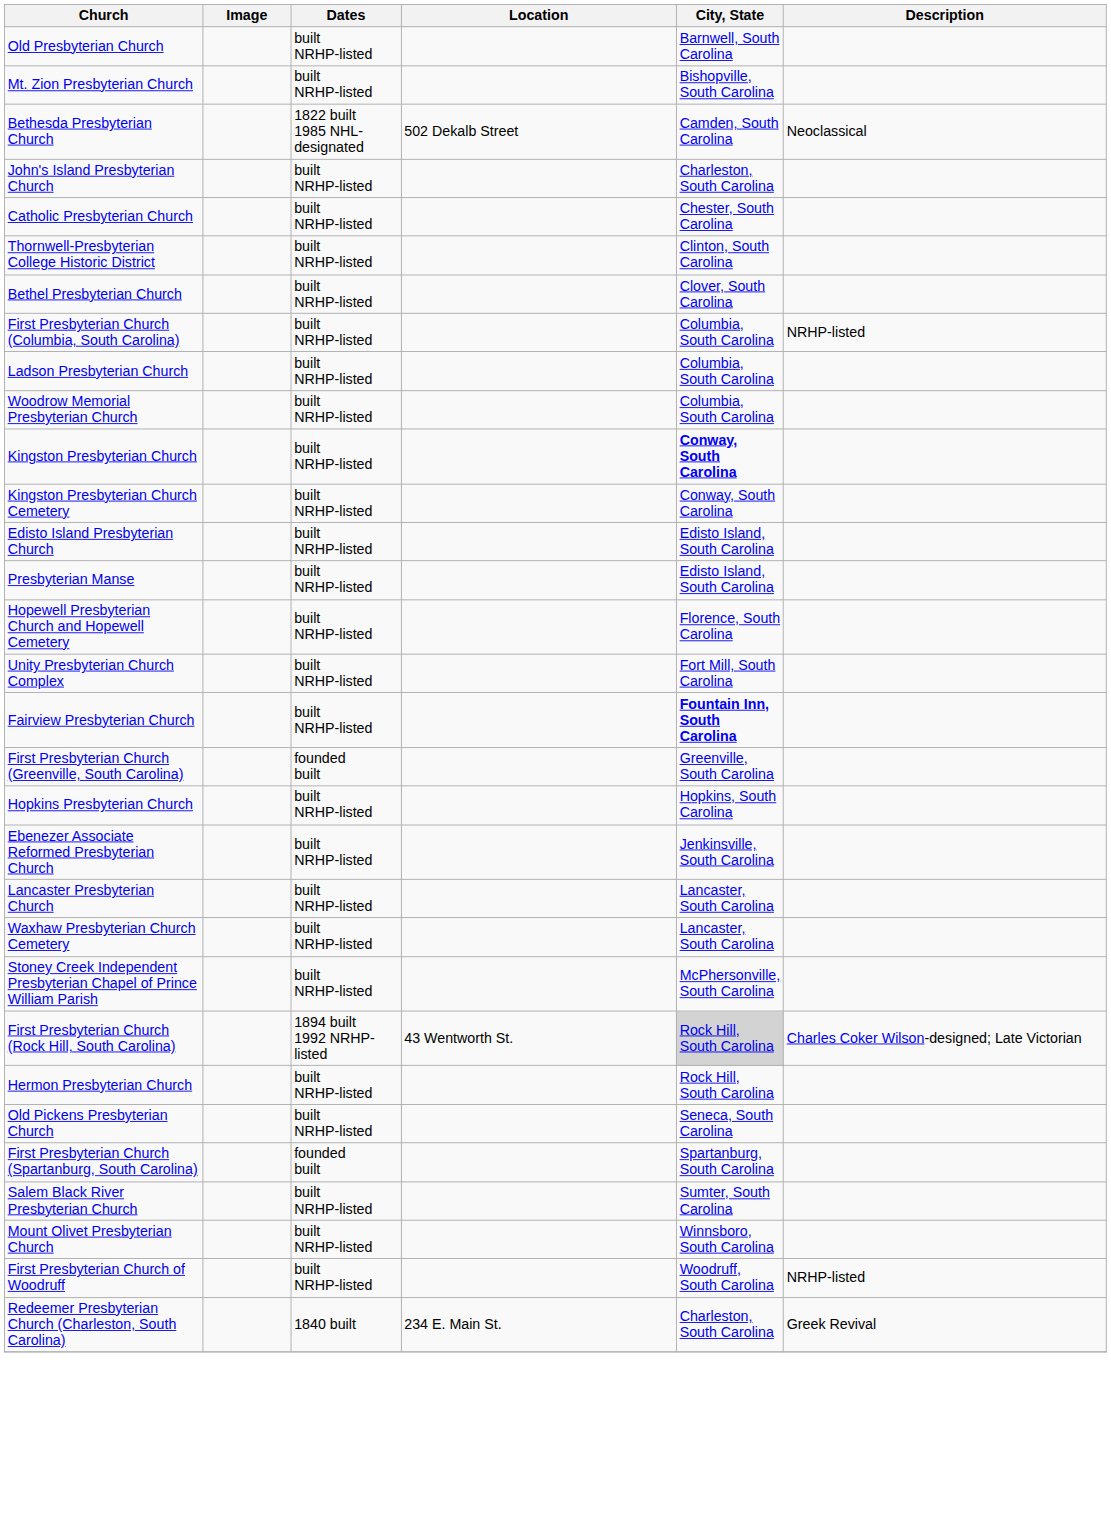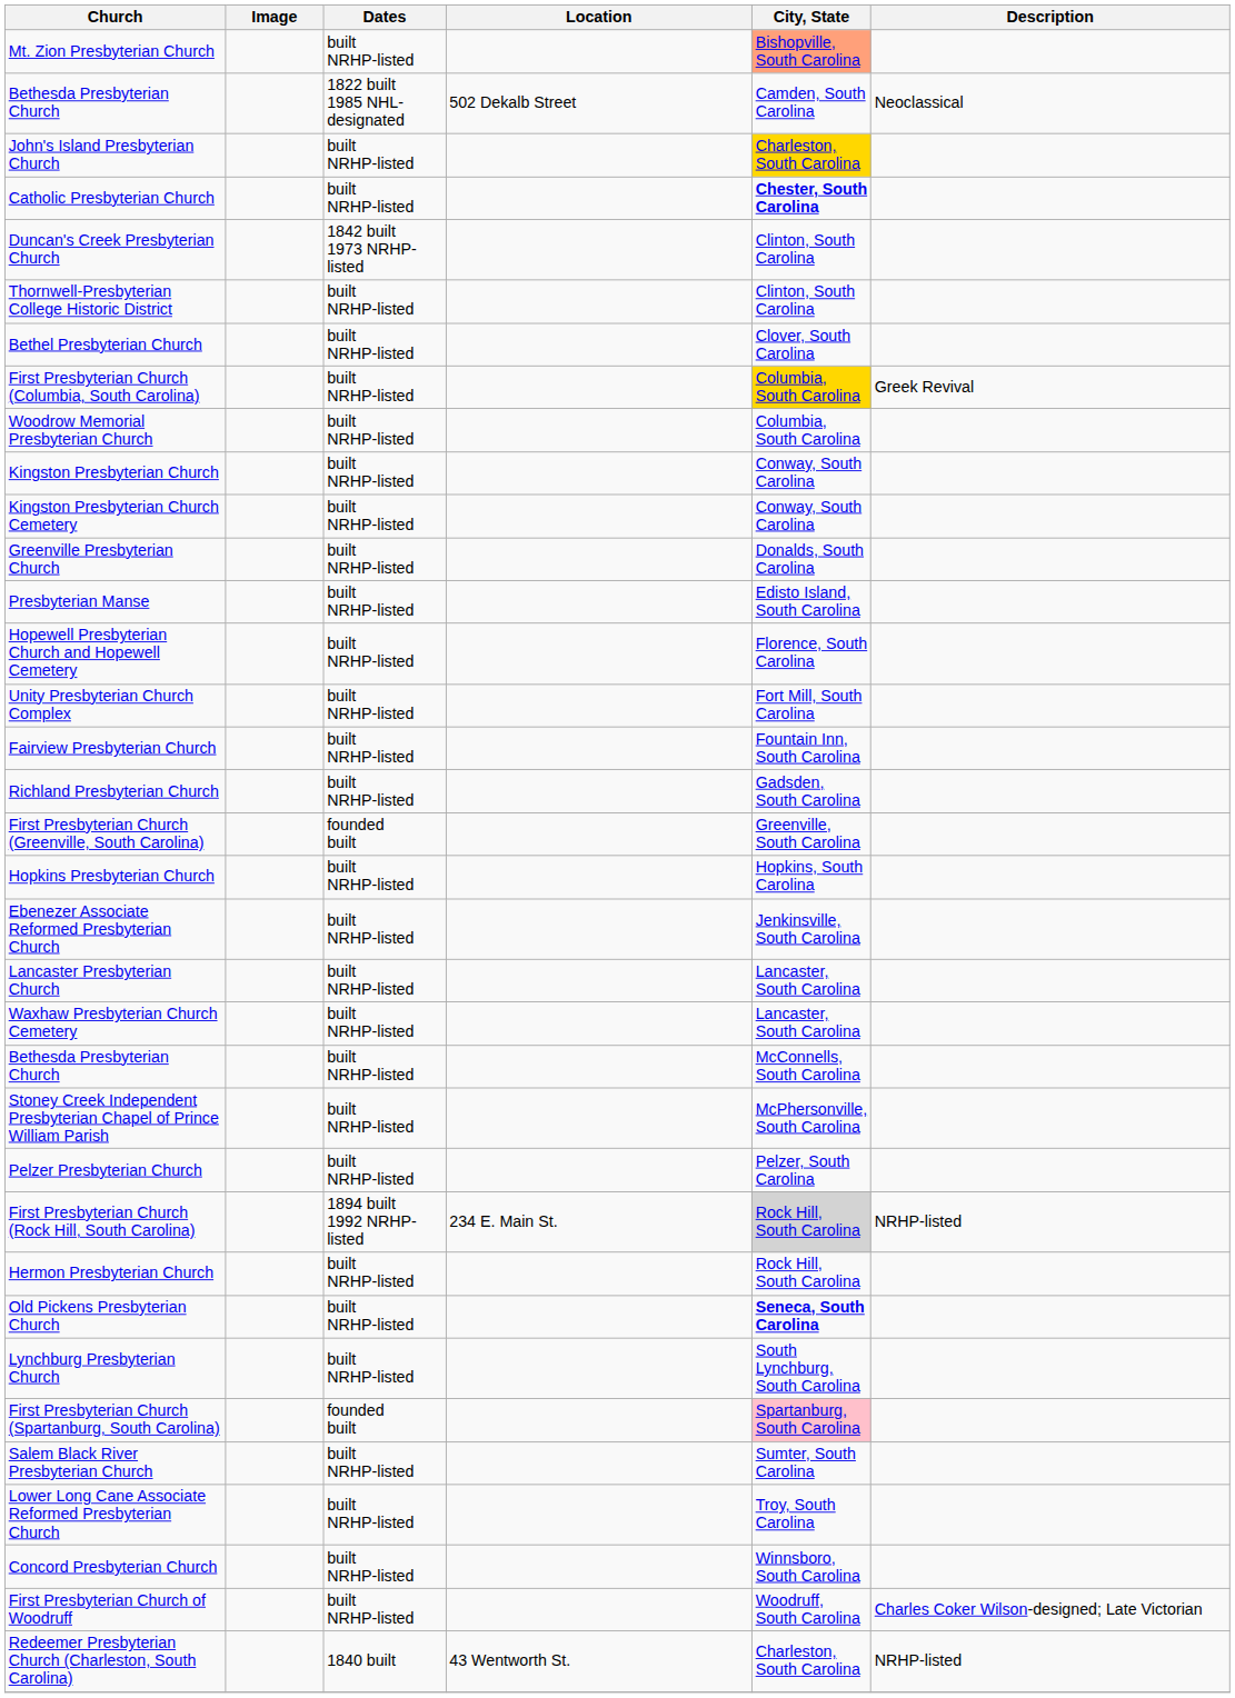 <table class="wikitable sortable" style="width:98%">
 <tr>
 <th width = 18%><strong>Church</strong></th>
 <th width = 8% class="unsortable"><strong>Image</strong></th>
 <th width = 10%><strong>Dates</strong></th>
 <th width = 25%><strong>Location</strong></th>
 <th width = 8%><strong>City, State</strong></th>
 <th class="unsortable"><strong>Description</strong></th>
 </tr>
 <tr>
-<td><a href='#'>Old Presbyterian Church</a></td>
-<td></td>
-<td>built<br> NRHP-listed</td>
-<td></td>
-<td><a href='#'>Barnwell, South Carolina</a></td>
-<td></td>
-</tr>
-<tr>
 <td><a href='#'>Mt. Zion Presbyterian Church</a></td>
 <td></td>
 <td>built<br> NRHP-listed</td>
 <td></td>
-<td><a href='#'>Bishopville, South Carolina</a></td>
+<td style="background: lightsalmon;"><a href='#'>Bishopville, South Carolina</a></td>
 <td></td>
 </tr>
 <tr>
 <td><a href='#'>Bethesda Presbyterian Church</a></td>
 <td></td>
 <td>1822 built<br> 1985 NHL-designated</td>
 <td>502 Dekalb Street<br><small></small></td>
 <td><a href='#'>Camden, South Carolina</a></td>
 <td>Neoclassical</td>
 </tr>
 <tr>
 <td><a href='#'>John's Island Presbyterian Church</a></td>
 <td></td>
 <td>built<br> NRHP-listed</td>
 <td></td>
-<td><a href='#'>Charleston, South Carolina</a></td>
+<td style="background: gold;"><a href='#'>Charleston, South Carolina</a></td>
 <td></td>
 </tr>
 <tr>
 <td><a href='#'>Catholic Presbyterian Church</a></td>
 <td></td>
 <td>built<br> NRHP-listed</td>
 <td></td>
-<td><a href='#'>Chester, South Carolina</a></td>
+<td><strong><a href='#'>Chester, South Carolina</a></strong></td>
+<td></td>
+</tr>
+<tr>
+<td><a href='#'>Duncan's Creek Presbyterian Church</a></td>
+<td></td>
+<td>1842 built<br>1973 NRHP-listed</td>
+<td><small></small></td>
+<td><a href='#'>Clinton, South Carolina</a></td>
 <td></td>
 </tr>
 <tr>
 <td><a href='#'>Thornwell-Presbyterian College Historic District</a></td>
 <td></td>
 <td>built<br> NRHP-listed</td>
 <td></td>
 <td><a href='#'>Clinton, South Carolina</a></td>
 <td></td>
 </tr>
 <tr>
 <td><a href='#'>Bethel Presbyterian Church</a></td>
 <td></td>
 <td>built<br> NRHP-listed</td>
 <td></td>
 <td><a href='#'>Clover, South Carolina</a></td>
 <td></td>
 </tr>
 <tr>
 <td><a href='#'>First Presbyterian Church (Columbia, South Carolina)</a></td>
 <td></td>
 <td>built<br> NRHP-listed</td>
 <td></td>
-<td><a href='#'>Columbia, South Carolina</a></td>
-<td>NRHP-listed</td>
-</tr>
-<tr>
-<td><a href='#'>Ladson Presbyterian Church</a></td>
-<td></td>
-<td>built<br> NRHP-listed</td>
-<td></td>
-<td><a href='#'>Columbia, South Carolina</a></td>
-<td></td>
+<td style="background: gold;"><a href='#'>Columbia, South Carolina</a></td>
+<td>Greek Revival</td>
 </tr>
 <tr>
 <td><a href='#'>Woodrow Memorial Presbyterian Church</a></td>
 <td></td>
 <td>built<br> NRHP-listed</td>
 <td></td>
 <td><a href='#'>Columbia, South Carolina</a></td>
 <td></td>
 </tr>
 <tr>
 <td><a href='#'>Kingston Presbyterian Church</a></td>
 <td></td>
 <td>built<br> NRHP-listed</td>
 <td></td>
-<td><strong><a href='#'>Conway, South Carolina</a></strong></td>
+<td><a href='#'>Conway, South Carolina</a></td>
 <td></td>
 </tr>
 <tr>
 <td><a href='#'>Kingston Presbyterian Church Cemetery</a></td>
 <td></td>
 <td>built<br> NRHP-listed</td>
 <td></td>
 <td><a href='#'>Conway, South Carolina</a></td>
 <td></td>
 </tr>
 <tr>
-<td><a href='#'>Edisto Island Presbyterian Church</a></td>
+<td><a href='#'>Greenville Presbyterian Church</a></td>
 <td></td>
 <td>built<br> NRHP-listed</td>
 <td></td>
-<td><a href='#'>Edisto Island, South Carolina</a></td>
+<td><a href='#'>Donalds, South Carolina</a></td>
 <td></td>
 </tr>
 <tr>
 <td><a href='#'>Presbyterian Manse</a></td>
 <td></td>
 <td>built<br> NRHP-listed</td>
 <td></td>
 <td><a href='#'>Edisto Island, South Carolina</a></td>
 <td></td>
 </tr>
 <tr>
 <td><a href='#'>Hopewell Presbyterian Church and Hopewell Cemetery</a></td>
 <td></td>
 <td>built<br> NRHP-listed</td>
 <td></td>
 <td><a href='#'>Florence, South Carolina</a></td>
 <td></td>
 </tr>
 <tr>
 <td><a href='#'>Unity Presbyterian Church Complex</a></td>
 <td></td>
 <td>built<br> NRHP-listed</td>
 <td></td>
 <td><a href='#'>Fort Mill, South Carolina</a></td>
 <td></td>
 </tr>
 <tr>
 <td><a href='#'>Fairview Presbyterian Church</a></td>
 <td></td>
 <td>built<br> NRHP-listed</td>
 <td></td>
-<td><strong><a href='#'>Fountain Inn, South Carolina</a></strong></td>
+<td><a href='#'>Fountain Inn, South Carolina</a></td>
+<td></td>
+</tr>
+<tr>
+<td><a href='#'>Richland Presbyterian Church</a></td>
+<td></td>
+<td>built<br> NRHP-listed</td>
+<td></td>
+<td><a href='#'>Gadsden, South Carolina</a></td>
 <td></td>
 </tr>
 <tr>
 <td><a href='#'>First Presbyterian Church (Greenville, South Carolina)</a></td>
 <td></td>
 <td>founded<br> built</td>
 <td></td>
 <td><a href='#'>Greenville, South Carolina</a></td>
 <td></td>
 </tr>
 <tr>
 <td><a href='#'>Hopkins Presbyterian Church</a></td>
 <td></td>
 <td>built<br> NRHP-listed</td>
 <td></td>
 <td><a href='#'>Hopkins, South Carolina</a></td>
 <td></td>
 </tr>
 <tr>
 <td><a href='#'>Ebenezer Associate Reformed Presbyterian Church</a></td>
 <td></td>
 <td>built<br> NRHP-listed</td>
 <td></td>
 <td><a href='#'>Jenkinsville, South Carolina</a></td>
 <td></td>
 </tr>
 <tr>
 <td><a href='#'>Lancaster Presbyterian Church</a></td>
 <td></td>
 <td>built<br> NRHP-listed</td>
 <td></td>
 <td><a href='#'>Lancaster, South Carolina</a></td>
 <td></td>
 </tr>
 <tr>
 <td><a href='#'>Waxhaw Presbyterian Church Cemetery</a></td>
 <td></td>
 <td>built<br> NRHP-listed</td>
 <td></td>
 <td><a href='#'>Lancaster, South Carolina</a></td>
 <td></td>
 </tr>
 <tr>
+<td><a href='#'>Bethesda Presbyterian Church</a></td>
+<td></td>
+<td>built<br> NRHP-listed</td>
+<td></td>
+<td><a href='#'>McConnells, South Carolina</a></td>
+<td></td>
+</tr>
+<tr>
 <td><a href='#'>Stoney Creek Independent Presbyterian Chapel of Prince William Parish</a></td>
 <td></td>
 <td>built<br> NRHP-listed</td>
 <td></td>
 <td><a href='#'>McPhersonville, South Carolina</a></td>
 <td></td>
 </tr>
 <tr>
+<td><a href='#'>Pelzer Presbyterian Church</a></td>
+<td></td>
+<td>built<br> NRHP-listed</td>
+<td></td>
+<td><a href='#'>Pelzer, South Carolina</a></td>
+<td></td>
+</tr>
+<tr>
 <td><a href='#'>First Presbyterian Church (Rock Hill, South Carolina)</a></td>
 <td></td>
 <td>1894 built<br>1992 NRHP-listed</td>
-<td>43 Wentworth St.<br></td>
+<td>234 E. Main St.<br><small></small></td>
 <td style="background: lightgrey;"><a href='#'>Rock Hill, South Carolina</a></td>
-<td><a href='#'>Charles Coker Wilson</a>-designed; Late Victorian</td>
+<td>NRHP-listed</td>
 </tr>
 <tr>
 <td><a href='#'>Hermon Presbyterian Church</a></td>
 <td></td>
 <td>built<br> NRHP-listed</td>
 <td></td>
 <td><a href='#'>Rock Hill, South Carolina</a></td>
 <td></td>
 </tr>
 <tr>
 <td><a href='#'>Old Pickens Presbyterian Church</a></td>
 <td></td>
 <td>built<br> NRHP-listed</td>
 <td></td>
-<td><a href='#'>Seneca, South Carolina</a></td>
+<td><strong><a href='#'>Seneca, South Carolina</a></strong></td>
+<td></td>
+</tr>
+<tr>
+<td><a href='#'>Lynchburg Presbyterian Church</a></td>
+<td></td>
+<td>built<br> NRHP-listed</td>
+<td></td>
+<td><a href='#'>South Lynchburg, South Carolina</a></td>
 <td></td>
 </tr>
 <tr>
 <td><a href='#'>First Presbyterian Church (Spartanburg, South Carolina)</a></td>
 <td></td>
 <td>founded<br> built</td>
 <td></td>
-<td><a href='#'>Spartanburg, South Carolina</a></td>
+<td style="background: pink;"><a href='#'>Spartanburg, South Carolina</a></td>
 <td></td>
 </tr>
 <tr>
 <td><a href='#'>Salem Black River Presbyterian Church</a></td>
 <td></td>
 <td>built<br> NRHP-listed</td>
 <td></td>
 <td><a href='#'>Sumter, South Carolina</a></td>
 <td></td>
 </tr>
 <tr>
-<td><a href='#'>Mount Olivet Presbyterian Church</a></td>
+<td><a href='#'>Lower Long Cane Associate Reformed Presbyterian Church</a></td>
+<td></td>
+<td>built<br> NRHP-listed</td>
+<td></td>
+<td><a href='#'>Troy, South Carolina</a></td>
+<td></td>
+</tr>
+<tr>
+<td><a href='#'>Concord Presbyterian Church</a></td>
 <td></td>
 <td>built<br> NRHP-listed</td>
 <td></td>
 <td><a href='#'>Winnsboro, South Carolina</a></td>
 <td></td>
 </tr>
 <tr>
 <td><a href='#'>First Presbyterian Church of Woodruff</a></td>
 <td></td>
 <td>built<br> NRHP-listed</td>
 <td></td>
 <td><a href='#'>Woodruff, South Carolina</a></td>
-<td>NRHP-listed</td>
+<td><a href='#'>Charles Coker Wilson</a>-designed; Late Victorian</td>
 </tr>
 <tr>
 <td><a href='#'>Redeemer Presbyterian Church (Charleston, South Carolina)</a></td>
 <td></td>
 <td>1840 built<br></td>
-<td>234 E. Main St.<br><small></small></td>
+<td>43 Wentworth St.<br></td>
 <td><a href='#'>Charleston, South Carolina</a></td>
-<td>Greek Revival</td>
+<td>NRHP-listed</td>
 </tr>
 <tr>
 </tr>
 </table>
